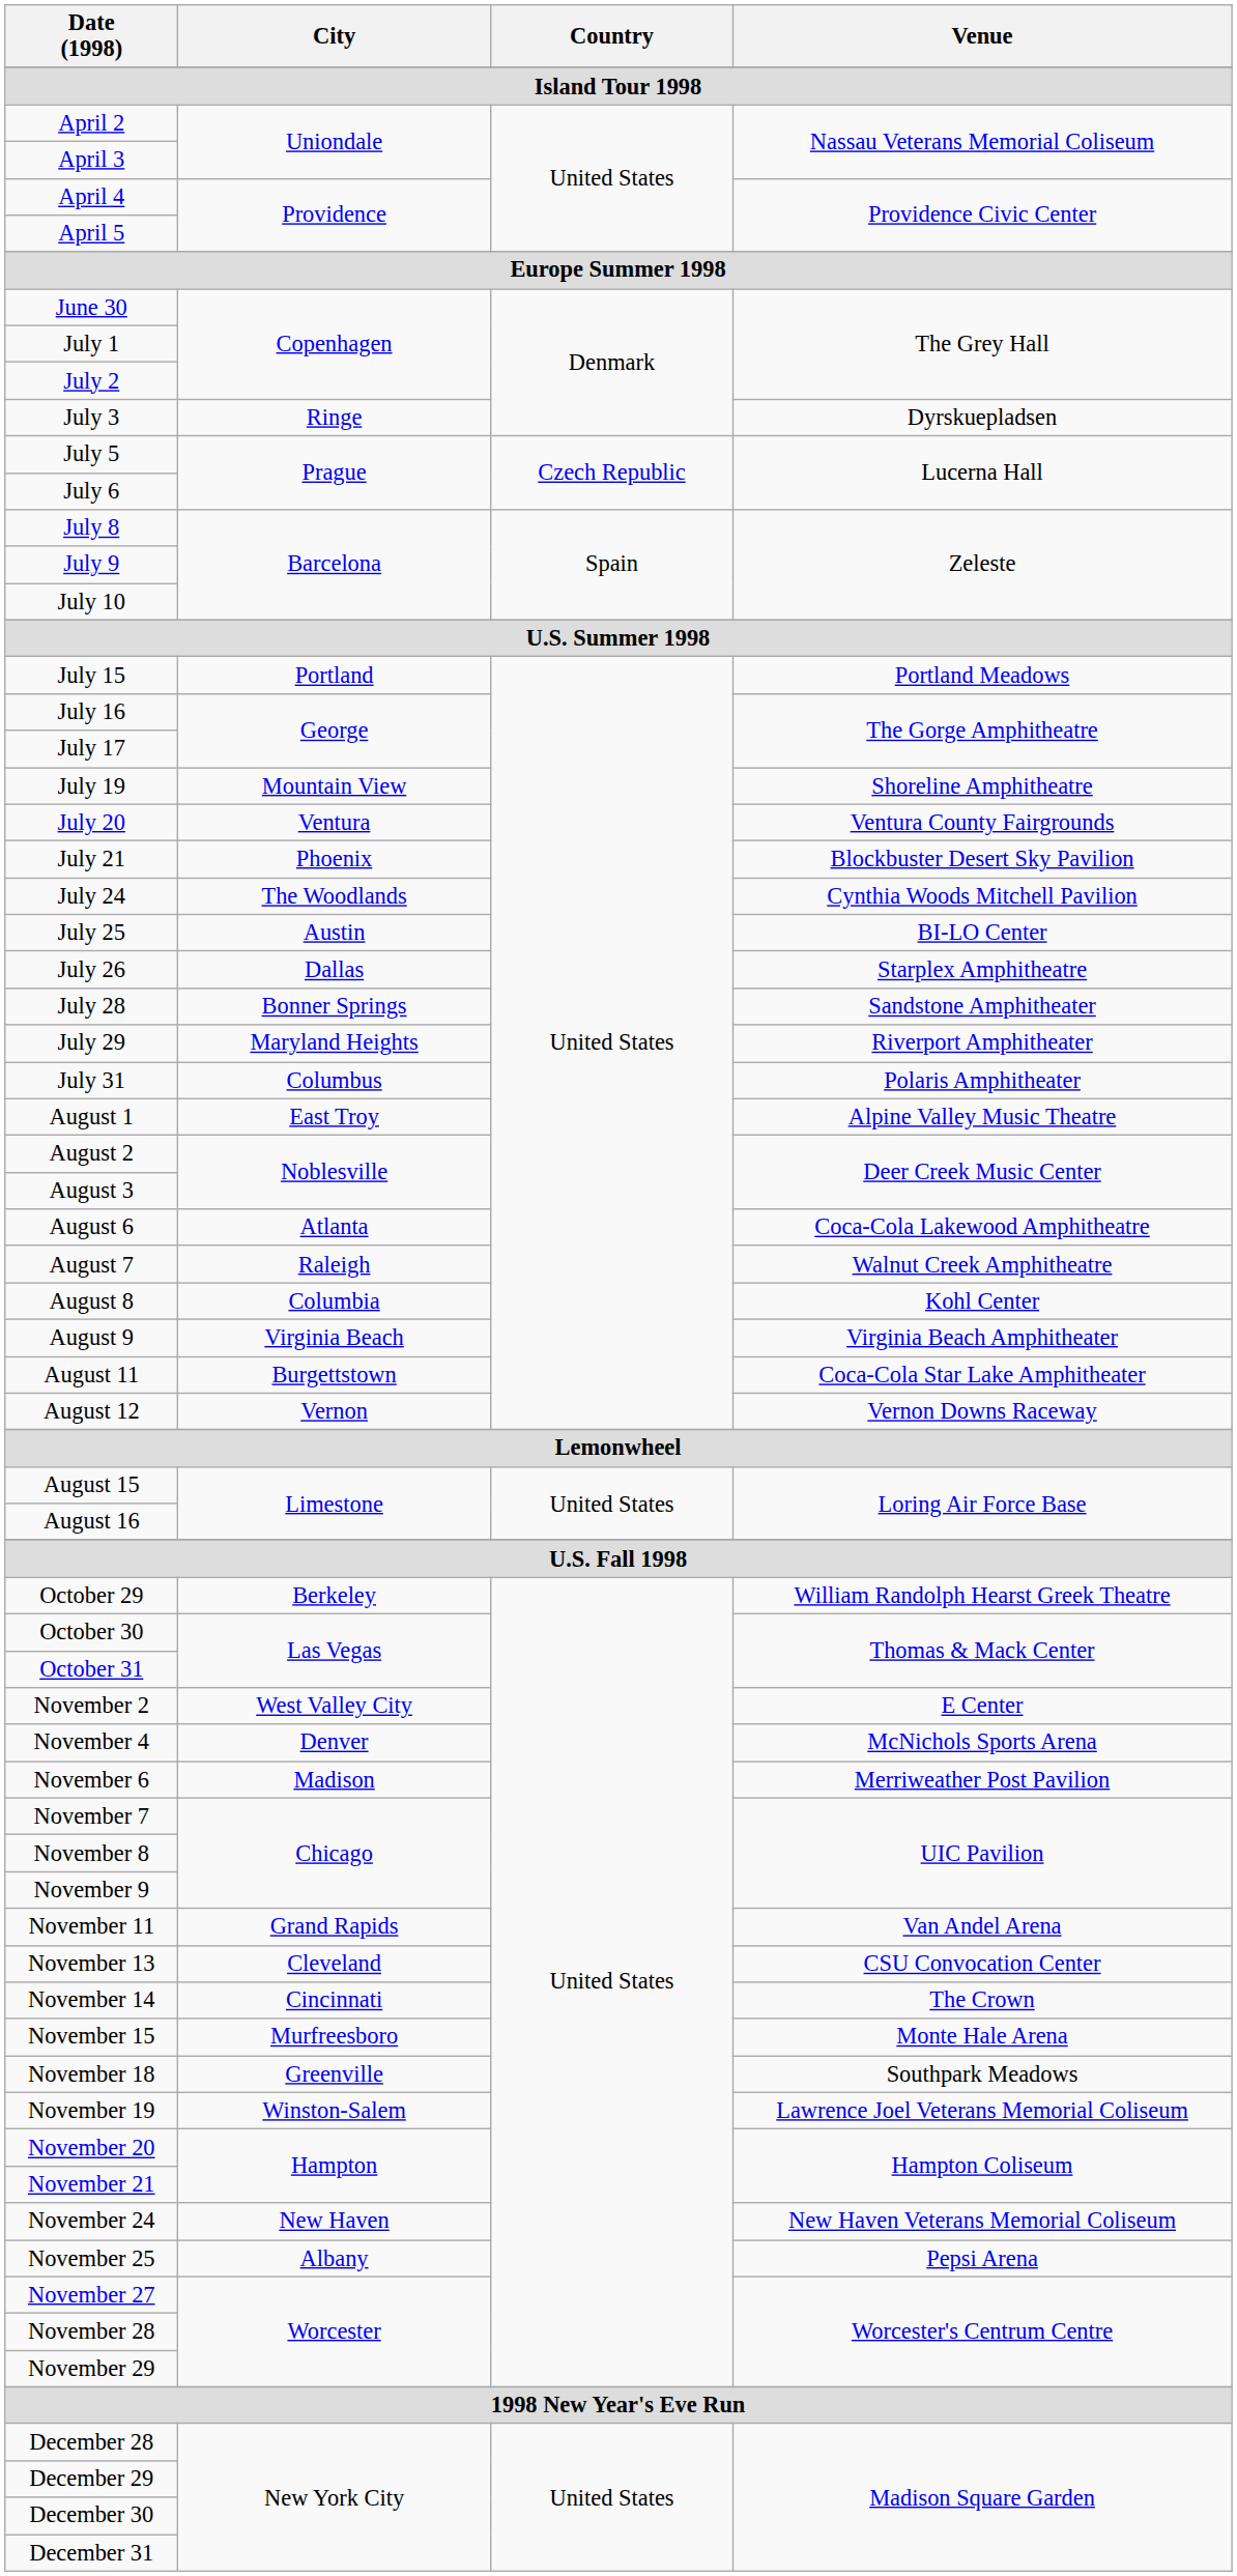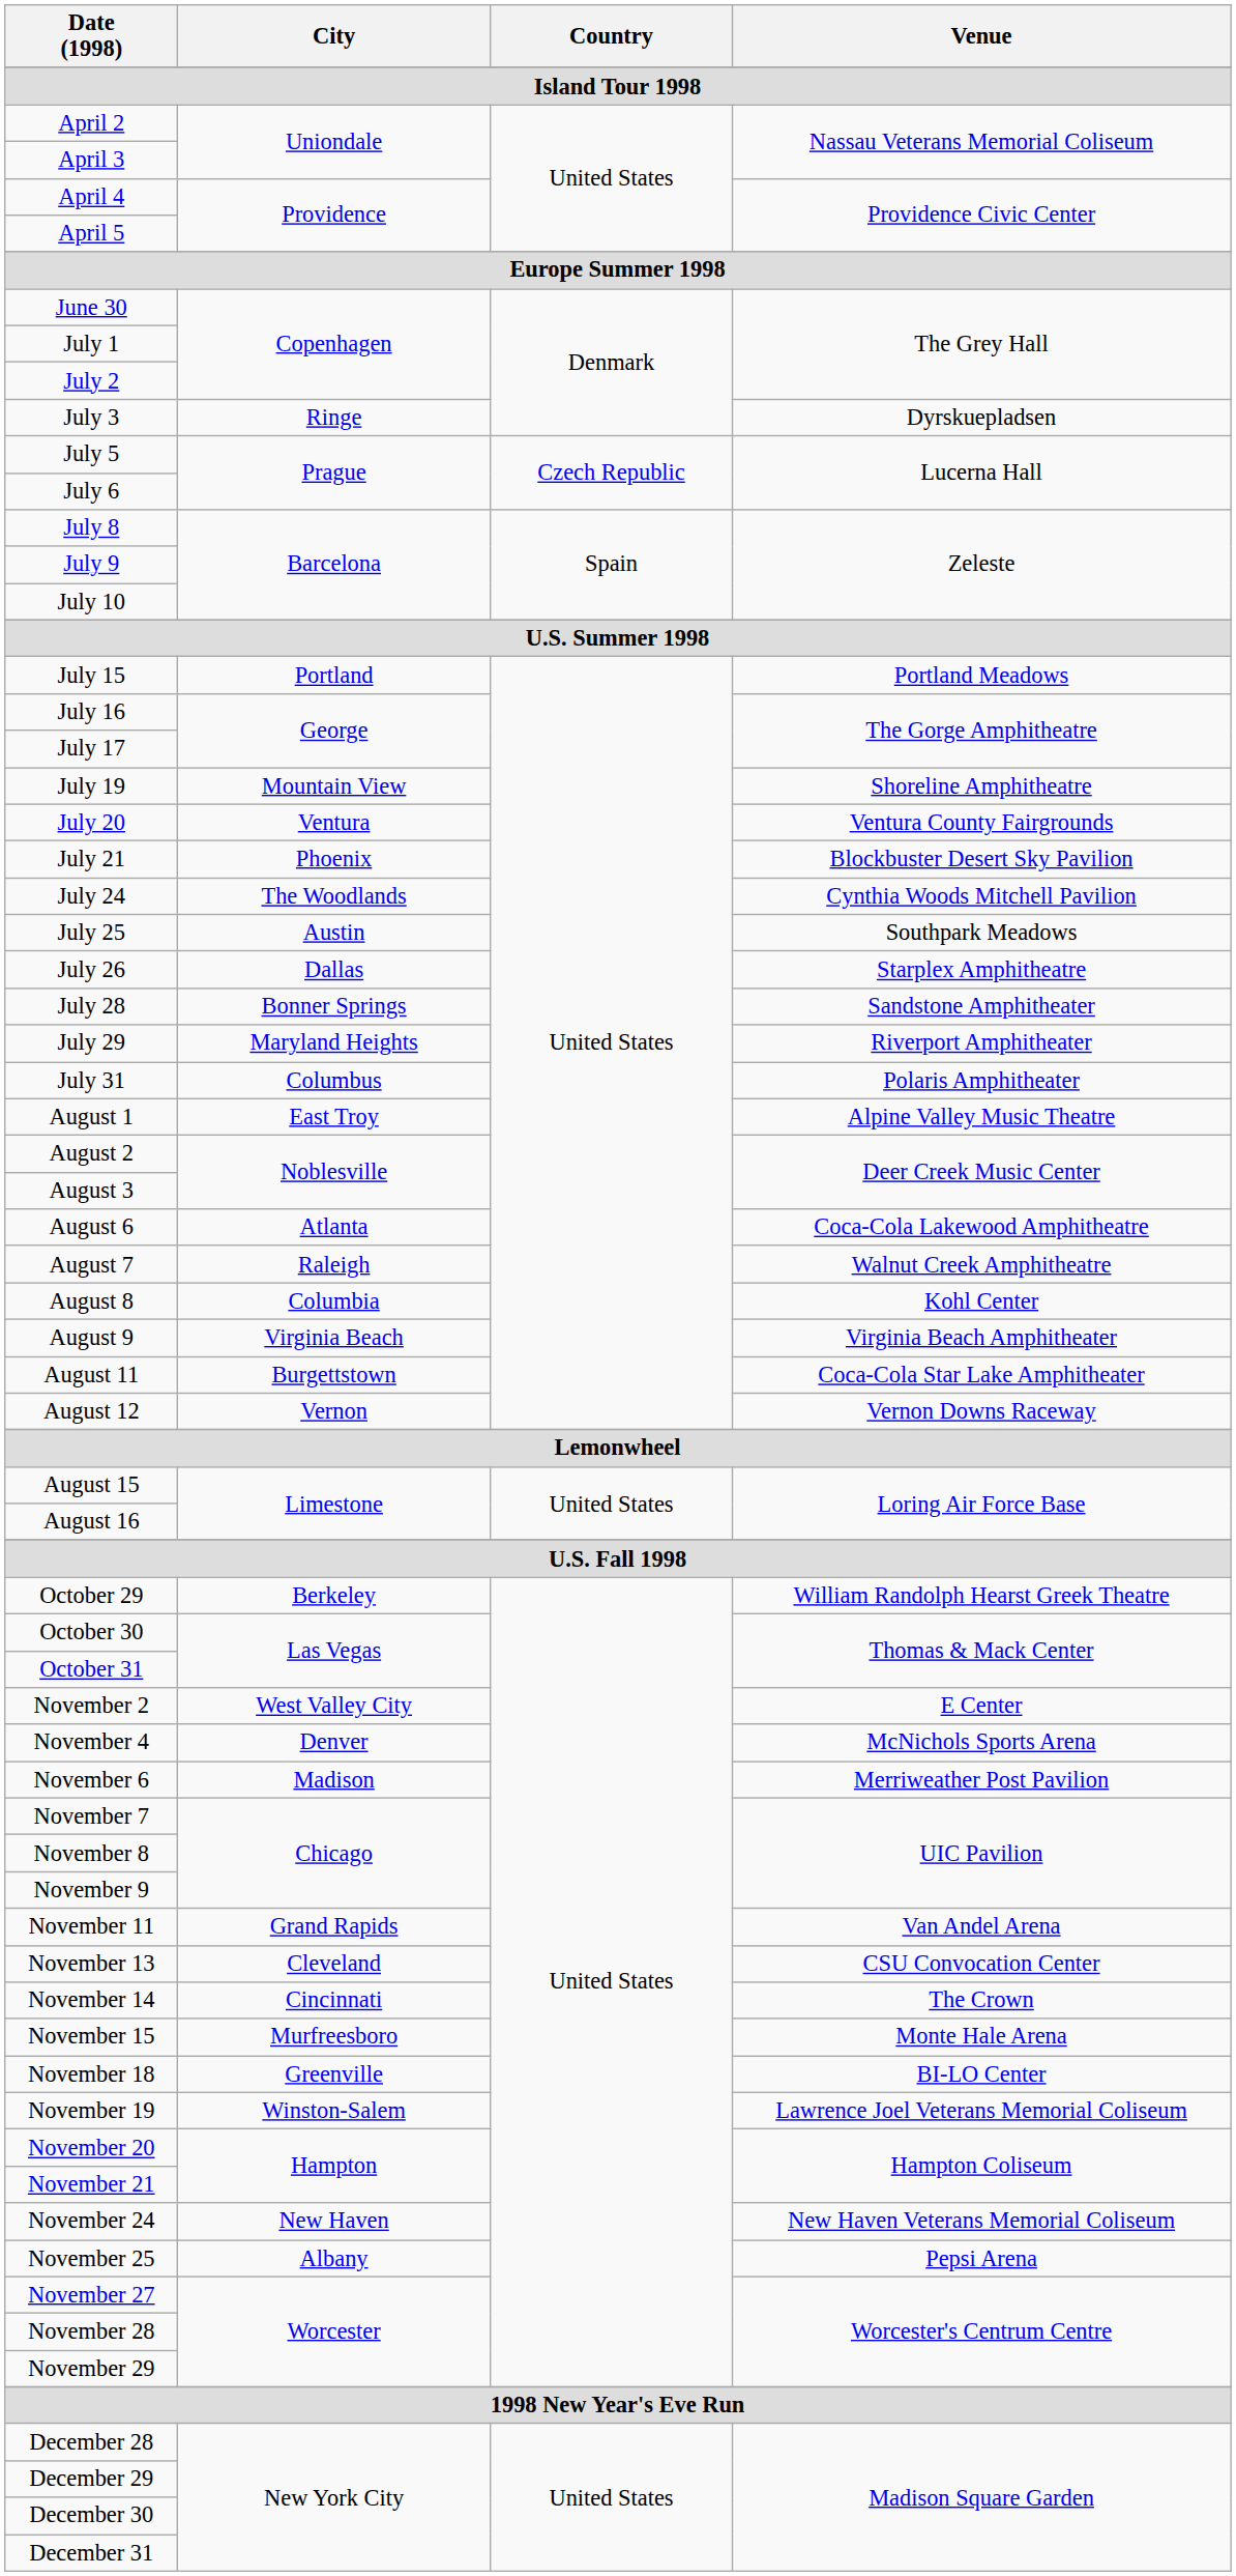 <table class="wikitable plainrowheaders" style="text-align:center;">
 <tr>
 <th scope="col" style="width:7em;">Date<br>(1998)</th>
 <th scope="col" style="width:13em;">City</th>
 <th scope="col" style="width:10em;">Country</th>
 <th scope="col" style="width:21em;">Venue</th>
 </tr>
 <tr>
 </tr>
 <tr style="background:#ddd;">
 <td colspan="4" style="text-align:center;"><strong>Island Tour 1998</strong></td>
 </tr>
 <tr>
 <td><a href='#'>April 2</a></td>
 <td rowspan="2"><a href='#'>Uniondale</a></td>
 <td rowspan="4">United States</td>
 <td rowspan="2"><a href='#'>Nassau Veterans Memorial Coliseum</a></td>
 </tr>
 <tr>
 <td><a href='#'>April 3</a></td>
 </tr>
 <tr>
 <td><a href='#'>April 4</a></td>
 <td rowspan="2"><a href='#'>Providence</a></td>
 <td rowspan="2"><a href='#'>Providence Civic Center</a></td>
 </tr>
 <tr>
 <td><a href='#'>April 5</a></td>
 </tr>
 <tr>
 </tr>
 <tr style="background:#ddd;">
 <td colspan="4" style="text-align:center;"><strong>Europe Summer 1998</strong></td>
 </tr>
 <tr>
 <td><a href='#'>June 30</a></td>
 <td rowspan="3"><a href='#'>Copenhagen</a></td>
 <td rowspan="4">Denmark</td>
 <td rowspan="3">The Grey Hall</td>
 </tr>
 <tr>
 <td>July 1</td>
 </tr>
 <tr>
 <td><a href='#'>July 2</a></td>
 </tr>
 <tr>
 <td>July 3</td>
 <td><a href='#'>Ringe</a></td>
 <td>Dyrskuepladsen</td>
 </tr>
 <tr>
 <td>July 5</td>
 <td rowspan="2"><a href='#'>Prague</a></td>
 <td rowspan="2"><a href='#'>Czech Republic</a></td>
 <td rowspan="2">Lucerna Hall</td>
 </tr>
 <tr>
 <td>July 6</td>
 </tr>
 <tr>
 <td><a href='#'>July 8</a></td>
 <td rowspan="3"><a href='#'>Barcelona</a></td>
 <td rowspan="3">Spain</td>
 <td rowspan="3">Zeleste</td>
 </tr>
 <tr>
 <td><a href='#'>July 9</a></td>
 </tr>
 <tr>
 <td>July 10</td>
 </tr>
 <tr>
 </tr>
 <tr style="background:#ddd;">
 <td colspan="4" style="text-align:center;"><strong>U.S. Summer 1998</strong></td>
 </tr>
 <tr>
 <td>July 15</td>
 <td><a href='#'>Portland</a></td>
 <td rowspan="21">United States</td>
 <td><a href='#'>Portland Meadows</a></td>
 </tr>
 <tr>
 <td>July 16</td>
 <td rowspan="2"><a href='#'>George</a></td>
 <td rowspan="2"><a href='#'>The Gorge Amphitheatre</a></td>
 </tr>
 <tr>
 <td>July 17</td>
 </tr>
 <tr>
 <td>July 19</td>
 <td><a href='#'>Mountain View</a></td>
 <td><a href='#'>Shoreline Amphitheatre</a></td>
 </tr>
 <tr>
 <td><a href='#'>July 20</a></td>
 <td><a href='#'>Ventura</a></td>
 <td><a href='#'>Ventura County Fairgrounds</a></td>
 </tr>
 <tr>
 <td>July 21</td>
 <td><a href='#'>Phoenix</a></td>
 <td><a href='#'>Blockbuster Desert Sky Pavilion</a></td>
 </tr>
 <tr>
 <td>July 24</td>
 <td><a href='#'>The Woodlands</a></td>
 <td><a href='#'>Cynthia Woods Mitchell Pavilion</a></td>
 </tr>
 <tr>
 <td>July 25</td>
 <td><a href='#'>Austin</a></td>
-<td><a href='#'>BI-LO Center</a></td>
+<td>Southpark Meadows</td>
 </tr>
 <tr>
 <td>July 26</td>
 <td><a href='#'>Dallas</a></td>
 <td><a href='#'>Starplex Amphitheatre</a></td>
 </tr>
 <tr>
 <td>July 28</td>
 <td><a href='#'>Bonner Springs</a></td>
 <td><a href='#'>Sandstone Amphitheater</a></td>
 </tr>
 <tr>
 <td>July 29</td>
 <td><a href='#'>Maryland Heights</a></td>
 <td><a href='#'>Riverport Amphitheater</a></td>
 </tr>
 <tr>
 <td>July 31</td>
 <td><a href='#'>Columbus</a></td>
 <td><a href='#'>Polaris Amphitheater</a></td>
 </tr>
 <tr>
 <td>August 1</td>
 <td><a href='#'>East Troy</a></td>
 <td><a href='#'>Alpine Valley Music Theatre</a></td>
 </tr>
 <tr>
 <td>August 2</td>
 <td rowspan="2"><a href='#'>Noblesville</a></td>
 <td rowspan="2"><a href='#'>Deer Creek Music Center</a></td>
 </tr>
 <tr>
 <td>August 3</td>
 </tr>
 <tr>
 <td>August 6</td>
 <td><a href='#'>Atlanta</a></td>
 <td><a href='#'>Coca-Cola Lakewood Amphitheatre</a></td>
 </tr>
 <tr>
 <td>August 7</td>
 <td><a href='#'>Raleigh</a></td>
 <td><a href='#'>Walnut Creek Amphitheatre</a></td>
 </tr>
 <tr>
 <td>August 8</td>
 <td><a href='#'>Columbia</a></td>
 <td><a href='#'>Kohl Center</a></td>
 </tr>
 <tr>
 <td>August 9</td>
 <td><a href='#'>Virginia Beach</a></td>
 <td><a href='#'>Virginia Beach Amphitheater</a></td>
 </tr>
 <tr>
 <td>August 11</td>
 <td><a href='#'>Burgettstown</a></td>
 <td><a href='#'>Coca-Cola Star Lake Amphitheater</a></td>
 </tr>
 <tr>
 <td>August 12</td>
 <td><a href='#'>Vernon</a></td>
 <td><a href='#'>Vernon Downs Raceway</a></td>
 </tr>
 <tr>
 </tr>
 <tr style="background:#ddd;">
 <td colspan="4" style="text-align:center;"><strong>Lemonwheel</strong></td>
 </tr>
 <tr>
 <td>August 15</td>
 <td rowspan="2"><a href='#'>Limestone</a></td>
 <td rowspan="2">United States</td>
 <td rowspan="2"><a href='#'>Loring Air Force Base</a></td>
 </tr>
 <tr>
 <td>August 16</td>
 </tr>
 <tr>
 </tr>
 <tr style="background:#ddd;">
 <td colspan="4" style="text-align:center;"><strong>U.S. Fall 1998</strong></td>
 </tr>
 <tr>
 <td>October 29</td>
 <td><a href='#'>Berkeley</a></td>
 <td rowspan="22">United States</td>
 <td><a href='#'>William Randolph Hearst Greek Theatre</a></td>
 </tr>
 <tr>
 <td>October 30</td>
 <td rowspan="2"><a href='#'>Las Vegas</a></td>
 <td rowspan="2"><a href='#'>Thomas & Mack Center</a></td>
 </tr>
 <tr>
 <td><a href='#'>October 31</a></td>
 </tr>
 <tr>
 <td>November 2</td>
 <td><a href='#'>West Valley City</a></td>
 <td><a href='#'>E Center</a></td>
 </tr>
 <tr>
 <td>November 4</td>
 <td><a href='#'>Denver</a></td>
 <td><a href='#'>McNichols Sports Arena</a></td>
 </tr>
 <tr>
 <td>November 6</td>
 <td><a href='#'>Madison</a></td>
 <td><a href='#'>Merriweather Post Pavilion</a></td>
 </tr>
 <tr>
 <td>November 7</td>
 <td rowspan="3"><a href='#'>Chicago</a></td>
 <td rowspan="3"><a href='#'>UIC Pavilion</a></td>
 </tr>
 <tr>
 <td>November 8</td>
 </tr>
 <tr>
 <td>November 9</td>
 </tr>
 <tr>
 <td>November 11</td>
 <td><a href='#'>Grand Rapids</a></td>
 <td><a href='#'>Van Andel Arena</a></td>
 </tr>
 <tr>
 <td>November 13</td>
 <td><a href='#'>Cleveland</a></td>
 <td><a href='#'>CSU Convocation Center</a></td>
 </tr>
 <tr>
 <td>November 14</td>
 <td><a href='#'>Cincinnati</a></td>
 <td><a href='#'>The Crown</a></td>
 </tr>
 <tr>
 <td>November 15</td>
 <td><a href='#'>Murfreesboro</a></td>
 <td><a href='#'>Monte Hale Arena</a></td>
 </tr>
 <tr>
 <td>November 18</td>
 <td><a href='#'>Greenville</a></td>
-<td>Southpark Meadows</td>
+<td><a href='#'>BI-LO Center</a></td>
 </tr>
 <tr>
 <td>November 19</td>
 <td><a href='#'>Winston-Salem</a></td>
 <td><a href='#'>Lawrence Joel Veterans Memorial Coliseum</a></td>
 </tr>
 <tr>
 <td><a href='#'>November 20</a></td>
 <td rowspan="2"><a href='#'>Hampton</a></td>
 <td rowspan="2"><a href='#'>Hampton Coliseum</a></td>
 </tr>
 <tr>
 <td><a href='#'>November 21</a></td>
 </tr>
 <tr>
 <td>November 24</td>
 <td><a href='#'>New Haven</a></td>
 <td><a href='#'>New Haven Veterans Memorial Coliseum</a></td>
 </tr>
 <tr>
 <td>November 25</td>
 <td><a href='#'>Albany</a></td>
 <td><a href='#'>Pepsi Arena</a></td>
 </tr>
 <tr>
 <td><a href='#'>November 27</a></td>
 <td rowspan="3"><a href='#'>Worcester</a></td>
 <td rowspan="3"><a href='#'>Worcester's Centrum Centre</a></td>
 </tr>
 <tr>
 <td>November 28</td>
 </tr>
 <tr>
 <td>November 29</td>
 </tr>
 <tr>
 </tr>
 <tr style="background:#ddd;">
 <td colspan="4" style="text-align:center;"><strong>1998 New Year's Eve Run</strong></td>
 </tr>
 <tr>
 <td>December 28</td>
 <td rowspan="4">New York City</td>
 <td rowspan="4">United States</td>
 <td rowspan="4"><a href='#'>Madison Square Garden</a></td>
 </tr>
 <tr>
 <td>December 29</td>
 </tr>
 <tr>
 <td>December 30</td>
 </tr>
 <tr>
 <td>December 31</td>
 </tr>
 </table>
